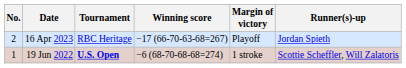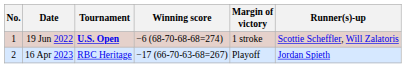 <table class="wikitable" style="font-size:95%;">
 <tr>
 <th>No.</th>
 <th>Date</th>
 <th>Tournament</th>
 <th>Winning score</th>
 <th>Margin of<br>victory</th>
 <th>Runner(s)-up</th>
 </tr>
+<tr style="background:#e5d1cb;">
+<td align=center>1</td>
+<td align=right>19 Jun <a href='#'>2022</a></td>
+<td><strong><a href='#'>U.S. Open</a></strong></td>
+<td>−6 (68-70-68-68=274)</td>
+<td>1 stroke</td>
+<td> <a href='#'>Scottie Scheffler</a>,  <a href='#'>Will Zalatoris</a></td>
+</tr>
 <tr style="background:#D6E8FF;">
 <td align=center>2</td>
 <td align=right>16 Apr <a href='#'>2023</a></td>
 <td><a href='#'>RBC Heritage</a></td>
 <td>−17 (66-70-63-68=267)</td>
 <td>Playoff</td>
 <td> <a href='#'>Jordan Spieth</a></td>
 </tr>
-<tr style="background:#e5d1cb;">
-<td align=center>1</td>
-<td align=right>19 Jun <a href='#'>2022</a></td>
-<td><strong><a href='#'>U.S. Open</a></strong></td>
-<td>−6 (68-70-68-68=274)</td>
-<td>1 stroke</td>
-<td> <a href='#'>Scottie Scheffler</a>,  <a href='#'>Will Zalatoris</a></td>
-</tr>
 </table>
